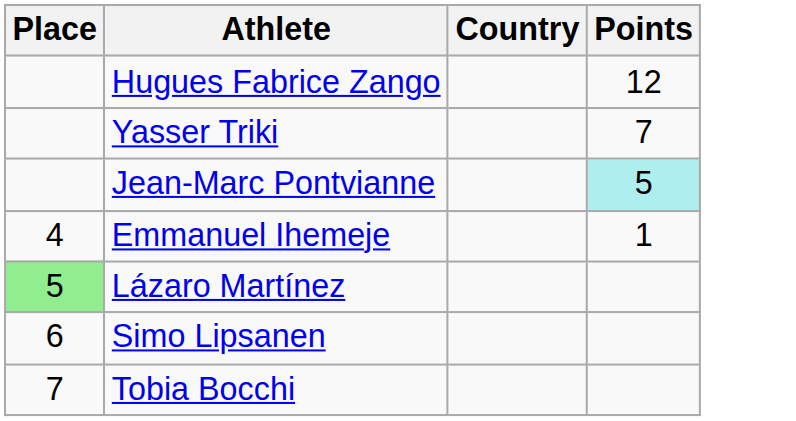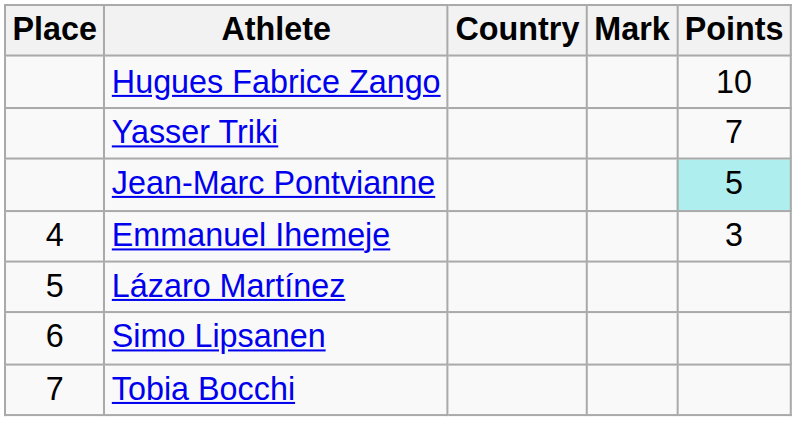 <table class="wikitable">
 <tr>
 <th>Place</th>
 <th>Athlete</th>
 <th>Country</th>
+<th>Mark</th>
 <th>Points</th>
 </tr>
 <tr>
 <td align=center></td>
 <td><a href='#'>Hugues Fabrice Zango</a></td>
 <td></td>
-<td align=center>12</td>
+<td></td>
+<td align=center>10</td>
 </tr>
 <tr>
 <td align=center></td>
 <td><a href='#'>Yasser Triki</a></td>
+<td></td>
 <td></td>
 <td align=center>7</td>
 </tr>
 <tr>
 <td align=center></td>
 <td><a href='#'>Jean-Marc Pontvianne</a></td>
 <td></td>
+<td></td>
 <td align=center style="background: paleturquoise;">5</td>
 </tr>
 <tr>
 <td align=center>4</td>
 <td><a href='#'>Emmanuel Ihemeje</a></td>
 <td></td>
-<td align=center>1</td>
+<td></td>
+<td align=center>3</td>
 </tr>
 <tr>
-<td align=center style="background: lightgreen;">5</td>
+<td align=center>5</td>
 <td><a href='#'>Lázaro Martínez</a></td>
+<td></td>
 <td></td>
 <td align=center></td>
 </tr>
 <tr>
 <td align=center>6</td>
 <td><a href='#'>Simo Lipsanen</a></td>
 <td></td>
+<td></td>
 <td align=center></td>
 </tr>
 <tr>
 <td align=center>7</td>
 <td><a href='#'>Tobia Bocchi</a></td>
 <td></td>
+<td></td>
 <td align=center></td>
 </tr>
 </table>
